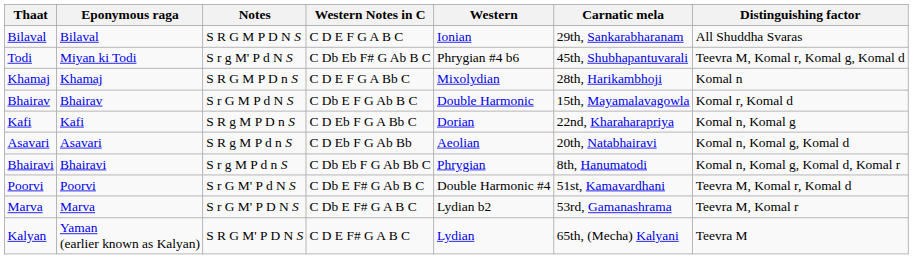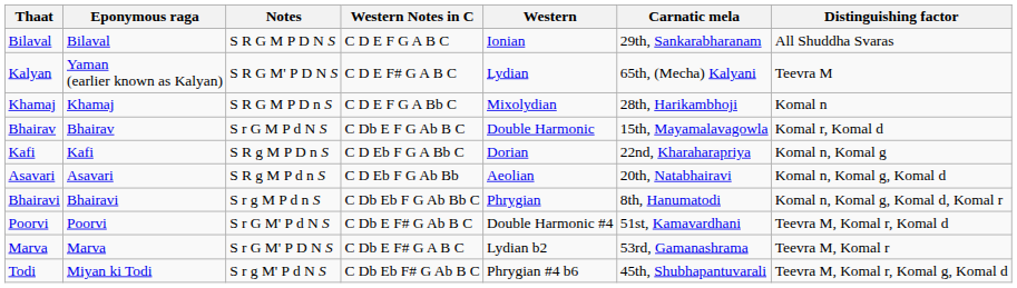 <table class="wikitable" style="">
 <tr>
 <th>Thaat</th>
 <th>Eponymous raga</th>
 <th>Notes</th>
 <th>Western Notes in C</th>
 <th>Western</th>
 <th>Carnatic mela</th>
 <th>Distinguishing factor</th>
 </tr>
 <tr>
 <td><a href='#'>Bilaval</a></td>
 <td><a href='#'>Bilaval</a></td>
 <td>S R G M P D N <em>S</em></td>
 <td>C D E F G A B C</td>
 <td><a href='#'>Ionian</a></td>
 <td>29th, <a href='#'>Sankarabharanam</a></td>
 <td>All Shuddha Svaras</td>
 </tr>
 <tr>
-<td><a href='#'>Todi</a></td>
-<td><a href='#'>Miyan ki Todi</a></td>
-<td>S r g M' P d N <em>S</em></td>
-<td>C Db Eb F# G Ab B C</td>
-<td>Phrygian #4 b6</td>
-<td>45th, <a href='#'>Shubhapantuvarali</a></td>
-<td>Teevra M, Komal r, Komal g, Komal d</td>
+<td><a href='#'>Kalyan</a></td>
+<td><a href='#'>Yaman</a><br>(earlier known as Kalyan)</td>
+<td>S R G M' P D N <em>S</em></td>
+<td>C D E F# G A B C</td>
+<td><a href='#'>Lydian</a></td>
+<td>65th, (Mecha) <a href='#'>Kalyani</a></td>
+<td>Teevra M</td>
 </tr>
 <tr>
 <td><a href='#'>Khamaj</a></td>
 <td><a href='#'>Khamaj</a></td>
 <td>S R G M P D n <em>S</em></td>
 <td>C D E F G A Bb C</td>
 <td><a href='#'>Mixolydian</a></td>
 <td>28th, <a href='#'>Harikambhoji</a></td>
 <td>Komal n</td>
 </tr>
 <tr>
 <td><a href='#'>Bhairav</a></td>
 <td><a href='#'>Bhairav</a></td>
 <td>S r G M P d N <em>S</em></td>
 <td>C Db E F G Ab B C</td>
 <td><a href='#'>Double Harmonic</a></td>
 <td>15th, <a href='#'>Mayamalavagowla</a></td>
 <td>Komal r, Komal d</td>
 </tr>
 <tr>
 <td><a href='#'>Kafi</a></td>
 <td><a href='#'>Kafi</a></td>
 <td>S R g M P D n <em>S</em></td>
 <td>C D Eb F G A Bb C</td>
 <td><a href='#'>Dorian</a></td>
 <td>22nd, <a href='#'>Kharaharapriya</a></td>
 <td>Komal n, Komal g</td>
 </tr>
 <tr>
 <td><a href='#'>Asavari</a></td>
 <td><a href='#'>Asavari</a></td>
 <td>S R g M P d n <em>S</em></td>
 <td>C D Eb F G Ab Bb</td>
 <td><a href='#'>Aeolian</a></td>
 <td>20th, <a href='#'>Natabhairavi</a></td>
 <td>Komal n, Komal g, Komal d</td>
 </tr>
 <tr>
 <td><a href='#'>Bhairavi</a></td>
 <td><a href='#'>Bhairavi</a></td>
 <td>S r g M P d n <em>S</em></td>
 <td>C Db Eb F G Ab Bb C</td>
 <td><a href='#'>Phrygian</a></td>
 <td>8th, <a href='#'>Hanumatodi</a></td>
 <td>Komal n, Komal g, Komal d, Komal r</td>
 </tr>
 <tr>
 <td><a href='#'>Poorvi</a></td>
 <td><a href='#'>Poorvi</a></td>
 <td>S r G M' P d N <em>S</em></td>
 <td>C Db E F# G Ab B C</td>
 <td>Double Harmonic #4</td>
 <td>51st, <a href='#'>Kamavardhani</a></td>
 <td>Teevra M, Komal r, Komal d</td>
 </tr>
 <tr>
 <td><a href='#'>Marva</a></td>
 <td><a href='#'>Marva</a></td>
 <td>S r G M' P D N <em>S</em></td>
 <td>C Db E F# G A B C</td>
 <td>Lydian b2</td>
 <td>53rd, <a href='#'>Gamanashrama</a></td>
 <td>Teevra M, Komal r</td>
 </tr>
 <tr>
-<td><a href='#'>Kalyan</a></td>
-<td><a href='#'>Yaman</a><br>(earlier known as Kalyan)</td>
-<td>S R G M' P D N <em>S</em></td>
-<td>C D E F# G A B C</td>
-<td><a href='#'>Lydian</a></td>
-<td>65th, (Mecha) <a href='#'>Kalyani</a></td>
-<td>Teevra M</td>
+<td><a href='#'>Todi</a></td>
+<td><a href='#'>Miyan ki Todi</a></td>
+<td>S r g M' P d N <em>S</em></td>
+<td>C Db Eb F# G Ab B C</td>
+<td>Phrygian #4 b6</td>
+<td>45th, <a href='#'>Shubhapantuvarali</a></td>
+<td>Teevra M, Komal r, Komal g, Komal d</td>
 </tr>
 </table>
